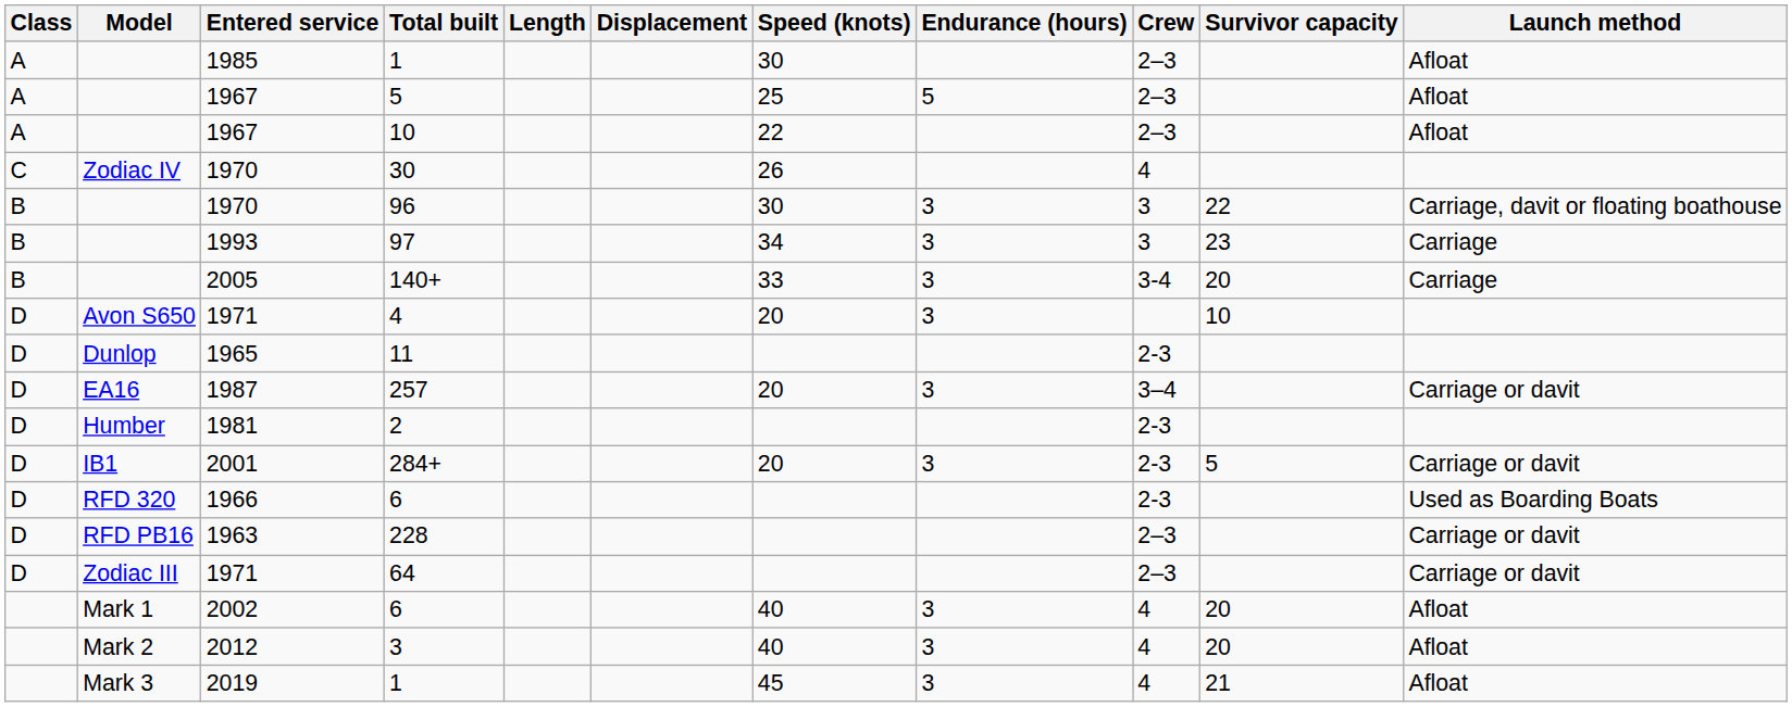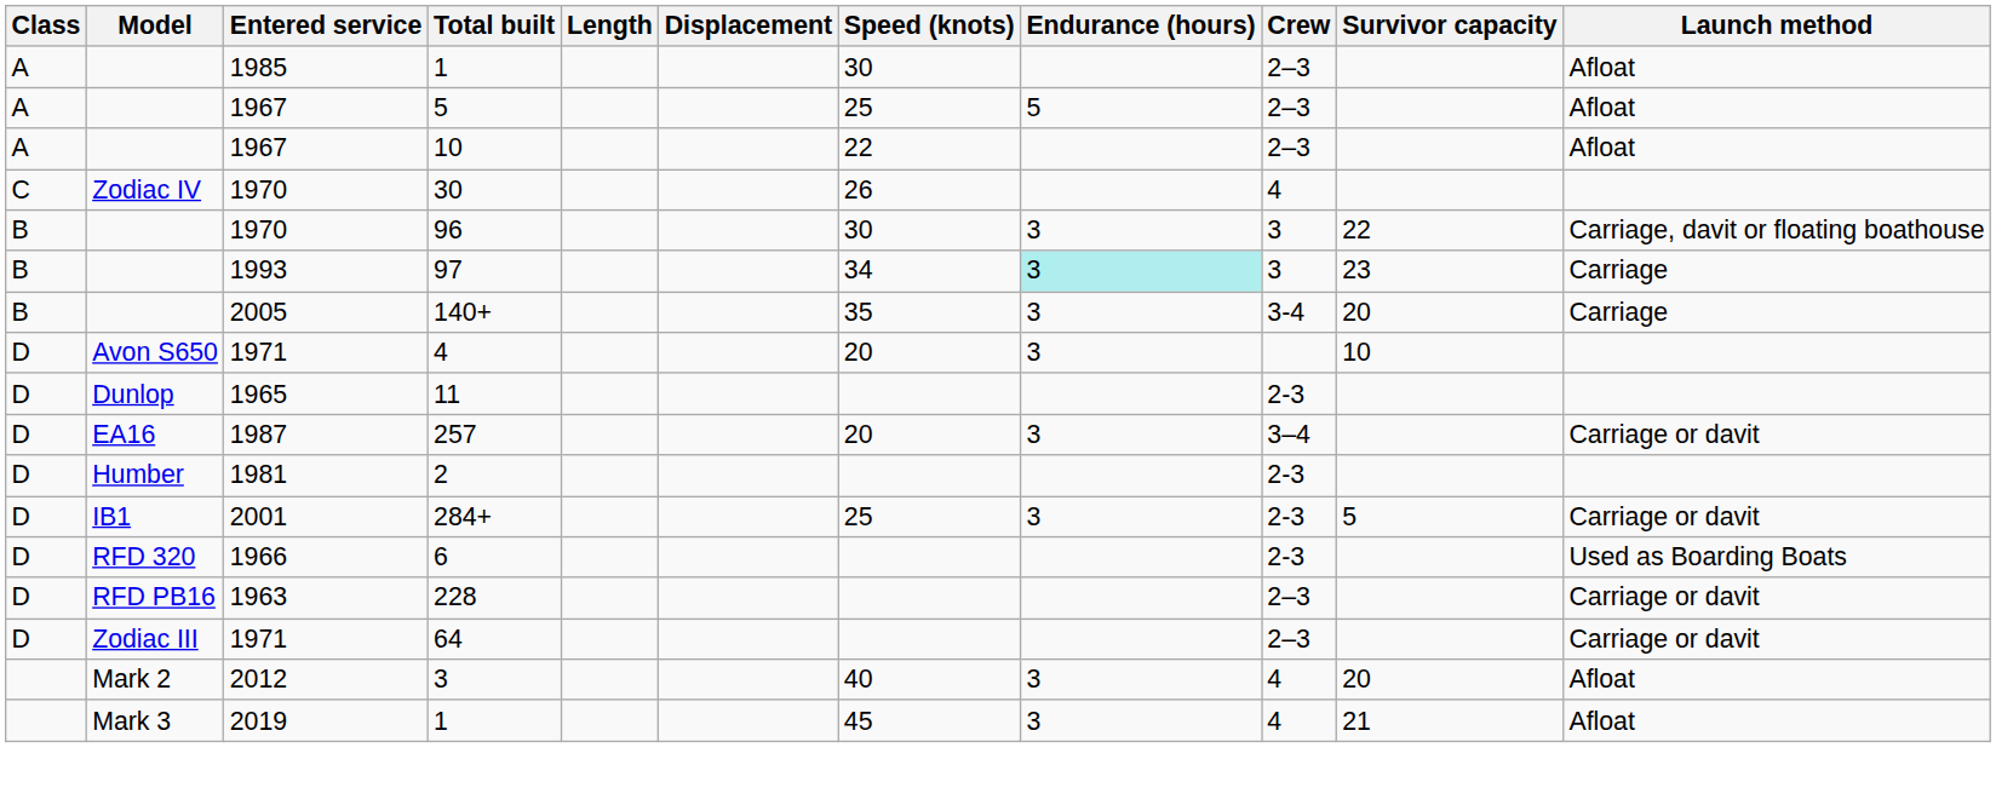 <table class="wikitable sortable">
 <tr>
 <th>Class</th>
 <th>Model</th>
 <th>Entered service</th>
 <th>Total built</th>
 <th>Length</th>
 <th data-sort-type=number>Displacement</th>
 <th>Speed (knots)</th>
 <th>Endurance (hours)</th>
 <th>Crew</th>
 <th>Survivor capacity</th>
 <th>Launch method</th>
 </tr>
 <tr>
 <td>A</td>
 <td></td>
 <td>1985</td>
 <td>1</td>
 <td></td>
 <td></td>
 <td>30</td>
 <td></td>
 <td>2–3</td>
 <td></td>
 <td>Afloat</td>
 </tr>
 <tr>
 <td>A</td>
 <td></td>
 <td>1967</td>
 <td>5</td>
 <td></td>
 <td></td>
 <td>25</td>
 <td>5</td>
 <td>2–3</td>
 <td></td>
 <td>Afloat</td>
 </tr>
 <tr>
 <td>A</td>
 <td></td>
 <td>1967</td>
 <td>10</td>
 <td></td>
 <td></td>
 <td>22</td>
 <td></td>
 <td>2–3</td>
 <td></td>
 <td>Afloat</td>
 </tr>
 <tr>
 <td>C</td>
 <td><a href='#'>Zodiac IV</a></td>
 <td>1970</td>
 <td>30</td>
 <td></td>
 <td></td>
 <td>26</td>
 <td></td>
 <td>4</td>
 <td></td>
 <td></td>
 </tr>
 <tr>
 <td>B</td>
 <td> </td>
 <td>1970</td>
 <td>96</td>
 <td></td>
 <td></td>
 <td>30</td>
 <td>3</td>
 <td>3</td>
 <td>22</td>
 <td>Carriage, davit or floating boathouse</td>
 </tr>
 <tr>
 <td>B</td>
 <td> </td>
 <td>1993</td>
 <td>97</td>
 <td></td>
 <td></td>
 <td>34</td>
-<td>3</td>
+<td style="background: paleturquoise;">3</td>
 <td>3</td>
 <td>23</td>
 <td>Carriage</td>
 </tr>
 <tr>
 <td>B</td>
 <td> </td>
 <td>2005</td>
 <td>140+ </td>
 <td></td>
 <td></td>
-<td>33</td>
+<td>35</td>
 <td>3</td>
 <td>3-4</td>
 <td>20</td>
 <td>Carriage</td>
 </tr>
 <tr>
 <td>D</td>
 <td><a href='#'>Avon S650</a></td>
 <td>1971</td>
 <td>4</td>
 <td></td>
 <td></td>
 <td>20</td>
 <td>3</td>
 <td></td>
 <td>10</td>
 <td></td>
 </tr>
 <tr>
 <td>D</td>
 <td><a href='#'>Dunlop</a></td>
 <td>1965</td>
 <td>11</td>
 <td></td>
 <td></td>
 <td></td>
 <td></td>
 <td>2-3</td>
 <td></td>
 <td></td>
 </tr>
 <tr>
 <td>D</td>
 <td><a href='#'>EA16</a></td>
 <td>1987</td>
 <td>257</td>
 <td></td>
 <td></td>
 <td>20</td>
 <td>3</td>
 <td>3–4</td>
 <td></td>
 <td>Carriage or davit</td>
 </tr>
 <tr>
 <td>D</td>
 <td><a href='#'>Humber</a></td>
 <td>1981</td>
 <td>2</td>
 <td></td>
 <td></td>
 <td></td>
 <td></td>
 <td>2-3</td>
 <td></td>
 <td></td>
 </tr>
 <tr>
 <td>D</td>
 <td><a href='#'>IB1</a></td>
 <td>2001</td>
 <td>284+ </td>
 <td></td>
 <td></td>
-<td>20</td>
+<td>25</td>
 <td>3</td>
 <td>2-3</td>
 <td>5</td>
 <td>Carriage or davit</td>
 </tr>
 <tr>
 <td>D</td>
 <td><a href='#'>RFD 320</a></td>
 <td>1966</td>
 <td>6</td>
 <td></td>
 <td></td>
 <td></td>
 <td></td>
 <td>2-3</td>
 <td></td>
 <td>Used as Boarding Boats</td>
 </tr>
 <tr>
 <td>D</td>
 <td><a href='#'>RFD PB16</a></td>
 <td>1963</td>
 <td>228</td>
 <td></td>
 <td></td>
 <td></td>
 <td></td>
 <td>2–3</td>
 <td></td>
 <td>Carriage or davit</td>
 </tr>
 <tr>
 <td>D</td>
 <td><a href='#'>Zodiac III</a></td>
 <td>1971</td>
 <td>64</td>
 <td></td>
 <td></td>
 <td></td>
 <td></td>
 <td>2–3</td>
 <td></td>
 <td>Carriage or davit</td>
 </tr>
 <tr>
 <td></td>
-<td>Mark 1</td>
-<td>2002</td>
-<td>6</td>
-<td></td>
-<td></td>
-<td>40</td>
-<td>3</td>
-<td>4</td>
-<td>20</td>
-<td>Afloat</td>
-</tr>
-<tr>
-<td></td>
 <td>Mark 2</td>
 <td>2012</td>
 <td>3</td>
 <td></td>
 <td></td>
 <td>40</td>
 <td>3</td>
 <td>4</td>
 <td>20</td>
 <td>Afloat</td>
 </tr>
 <tr>
 <td></td>
 <td>Mark 3</td>
 <td>2019</td>
 <td>1</td>
 <td></td>
 <td></td>
 <td>45</td>
 <td>3</td>
 <td>4</td>
 <td>21</td>
 <td>Afloat</td>
 </tr>
 </table>
